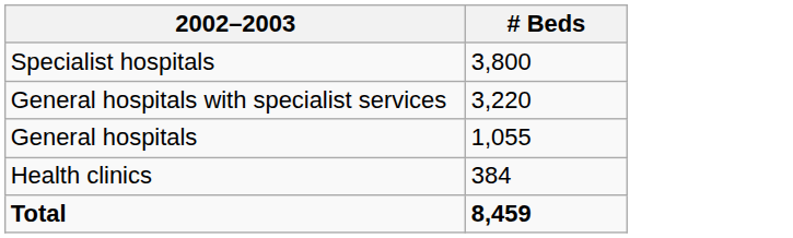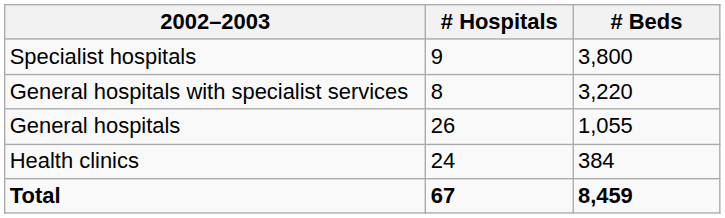 <table class="wikitable sortable">
 <tr>
 <th width="300">2002–2003</th>
+<th width="100"># Hospitals</th>
 <th width="100"># Beds</th>
 </tr>
 <tr>
 <td>Specialist hospitals</td>
+<td>9</td>
 <td>3,800</td>
 </tr>
 <tr>
 <td>General hospitals with specialist services</td>
+<td>8</td>
 <td>3,220</td>
 </tr>
 <tr>
 <td>General hospitals</td>
+<td>26</td>
 <td>1,055</td>
 </tr>
 <tr>
 <td>Health clinics</td>
+<td>24</td>
 <td>384</td>
 </tr>
 <tr class="sortbottom">
 <td><strong>Total</strong></td>
+<td><strong>67</strong></td>
 <td><strong>8,459</strong></td>
 </tr>
 </table>
